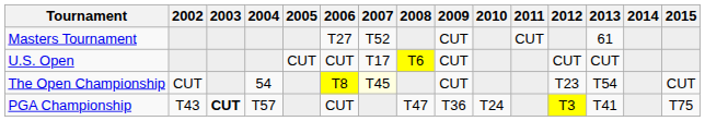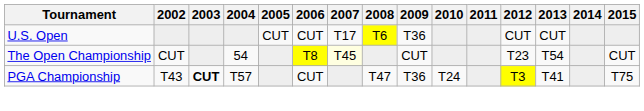 <table class="wikitable" style="font-size:95%;text-align:center;">
 <tr>
 <th>Tournament</th>
 <th>2002</th>
 <th>2003</th>
 <th>2004</th>
 <th>2005</th>
 <th>2006</th>
 <th>2007</th>
 <th>2008</th>
 <th>2009</th>
 <th>2010</th>
 <th>2011</th>
 <th>2012</th>
 <th>2013</th>
 <th>2014</th>
 <th>2015</th>
 </tr>
 <tr>
-<td align=left><a href='#'>Masters Tournament</a></td>
-<td style="background:#eeeeee;"></td>
-<td style="background:#eeeeee;"></td>
-<td style="background:#eeeeee;"></td>
-<td style="background:#eeeeee;"></td>
-<td>T27</td>
-<td>T52</td>
-<td style="background:#eeeeee;"></td>
-<td>CUT</td>
-<td style="background:#eeeeee;"></td>
-<td>CUT</td>
-<td style="background:#eeeeee;"></td>
-<td>61</td>
-<td style="background:#eeeeee;"></td>
-<td style="background:#eeeeee;"></td>
-</tr>
-<tr>
 <td align=left><a href='#'>U.S. Open</a></td>
 <td style="background:#eeeeee;"></td>
 <td style="background:#eeeeee;"></td>
 <td style="background:#eeeeee;"></td>
 <td>CUT</td>
 <td>CUT</td>
 <td>T17</td>
 <td style="background:yellow;">T6</td>
-<td>CUT</td>
+<td>T36</td>
 <td style="background:#eeeeee;"></td>
 <td style="background:#eeeeee;"></td>
 <td>CUT</td>
 <td>CUT</td>
 <td style="background:#eeeeee;"></td>
 <td style="background:#eeeeee;"></td>
 </tr>
 <tr>
 <td align=left><a href='#'>The Open Championship</a></td>
 <td>CUT</td>
 <td style="background:#eeeeee;"></td>
 <td>54</td>
 <td style="background:#eeeeee;"></td>
 <td style="background:yellow;">T8</td>
 <td style="background: lightyellow;">T45</td>
 <td style="background:#eeeeee;"></td>
 <td>CUT</td>
 <td style="background:#eeeeee;"></td>
 <td style="background:#eeeeee;"></td>
 <td>T23</td>
 <td>T54</td>
 <td style="background:#eeeeee;"></td>
 <td>CUT</td>
 </tr>
 <tr>
 <td align=left><a href='#'>PGA Championship</a></td>
 <td>T43</td>
 <td><strong>CUT</strong></td>
 <td>T57</td>
 <td style="background:#eeeeee;"></td>
 <td>CUT</td>
 <td style="background:#eeeeee;"></td>
 <td>T47</td>
 <td>T36</td>
 <td>T24</td>
 <td style="background:#eeeeee;"></td>
 <td style="background:yellow;">T3</td>
 <td>T41</td>
 <td style="background:#eeeeee;"></td>
 <td>T75</td>
 </tr>
 </table>
